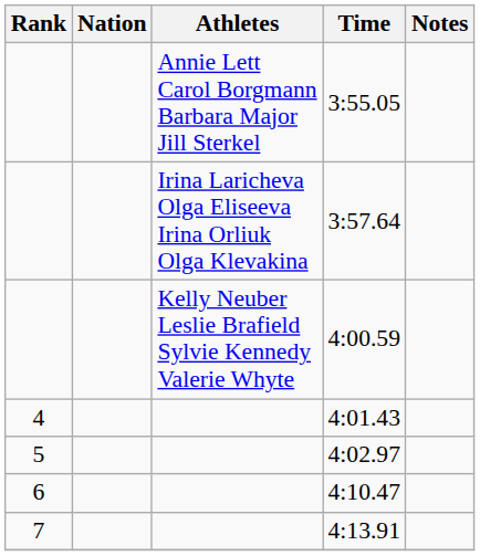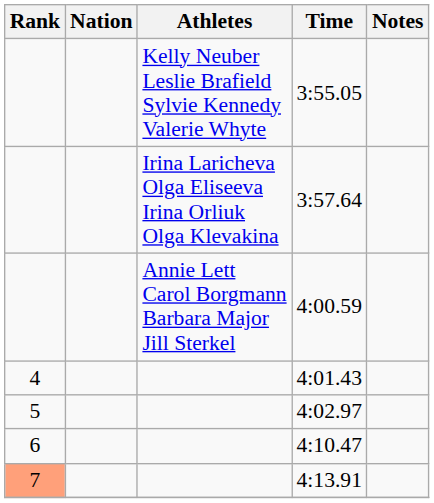 <table class="wikitable sortable" style="text-align:center">
 <tr>
 <th>Rank</th>
 <th>Nation</th>
 <th>Athletes</th>
 <th>Time</th>
 <th>Notes</th>
 </tr>
 <tr>
 <td></td>
 <td align="left"></td>
-<td align="left"><a href='#'>Annie Lett</a><br><a href='#'>Carol Borgmann</a><br><a href='#'>Barbara Major</a><br><a href='#'>Jill Sterkel</a></td>
+<td align="left"><a href='#'>Kelly Neuber</a><br><a href='#'>Leslie Brafield</a><br><a href='#'>Sylvie Kennedy</a><br><a href='#'>Valerie Whyte</a></td>
 <td>3:55.05</td>
 <td></td>
 </tr>
 <tr>
 <td></td>
 <td align="left"></td>
 <td align="left"><a href='#'>Irina Laricheva</a><br><a href='#'>Olga Eliseeva</a><br><a href='#'>Irina Orliuk</a><br><a href='#'>Olga Klevakina</a></td>
 <td>3:57.64</td>
 <td></td>
 </tr>
 <tr>
 <td></td>
 <td align="left"></td>
-<td align="left"><a href='#'>Kelly Neuber</a><br><a href='#'>Leslie Brafield</a><br><a href='#'>Sylvie Kennedy</a><br><a href='#'>Valerie Whyte</a></td>
+<td align="left"><a href='#'>Annie Lett</a><br><a href='#'>Carol Borgmann</a><br><a href='#'>Barbara Major</a><br><a href='#'>Jill Sterkel</a></td>
 <td>4:00.59</td>
 <td></td>
 </tr>
 <tr>
 <td>4</td>
 <td align="left"></td>
 <td align="left"></td>
 <td>4:01.43</td>
 <td></td>
 </tr>
 <tr>
 <td>5</td>
 <td align="left"></td>
 <td align="left"></td>
 <td>4:02.97</td>
 <td></td>
 </tr>
 <tr>
 <td>6</td>
 <td align="left"></td>
 <td align="left"></td>
 <td>4:10.47</td>
 <td></td>
 </tr>
 <tr>
-<td>7</td>
+<td style="background: lightsalmon;">7</td>
 <td align="left"></td>
 <td align="left"></td>
 <td>4:13.91</td>
 <td></td>
 </tr>
 <tr>
 </tr>
 </table>
